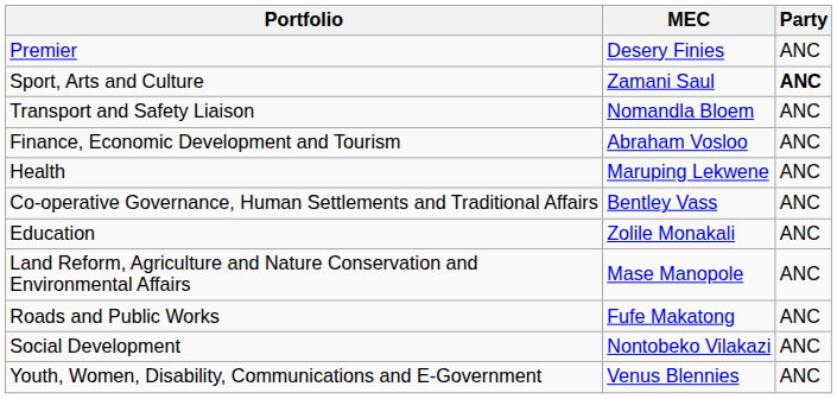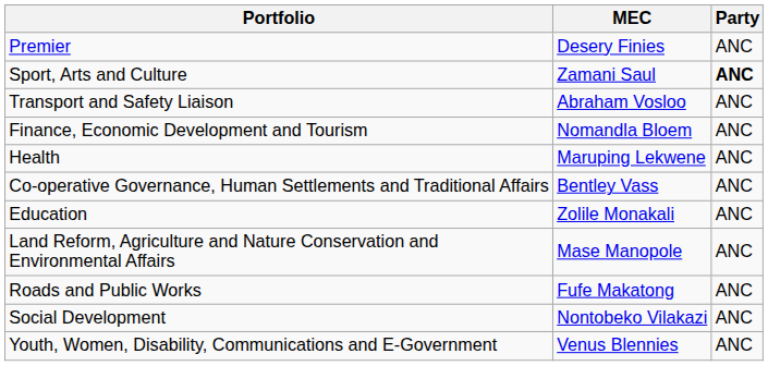 <table class="wikitable">
 <tr>
 <th><strong>Portfolio</strong></th>
 <th><strong>MEC</strong></th>
 <th>Party</th>
 </tr>
 <tr>
 <td><a href='#'>Premier</a></td>
 <td><a href='#'>Desery Finies</a></td>
 <td>ANC</td>
 </tr>
 <tr>
 <td>Sport, Arts and Culture</td>
 <td><a href='#'>Zamani Saul</a></td>
 <td><strong>ANC</strong></td>
 </tr>
 <tr>
 <td>Transport and Safety Liaison</td>
-<td><a href='#'>Nomandla Bloem</a></td>
+<td><a href='#'>Abraham Vosloo</a></td>
 <td>ANC</td>
 </tr>
 <tr>
 <td>Finance, Economic Development and Tourism</td>
-<td><a href='#'>Abraham Vosloo</a></td>
+<td><a href='#'>Nomandla Bloem</a></td>
 <td>ANC</td>
 </tr>
 <tr>
 <td>Health</td>
 <td><a href='#'>Maruping Lekwene</a></td>
 <td>ANC</td>
 </tr>
 <tr>
 <td>Co-operative Governance, Human Settlements and Traditional Affairs</td>
 <td><a href='#'>Bentley Vass</a></td>
 <td>ANC</td>
 </tr>
 <tr>
 <td>Education</td>
 <td><a href='#'>Zolile Monakali</a></td>
 <td>ANC</td>
 </tr>
 <tr>
 <td>Land Reform, Agriculture and Nature Conservation and<br>Environmental Affairs</td>
 <td><a href='#'>Mase Manopole</a></td>
 <td>ANC</td>
 </tr>
 <tr>
 <td>Roads and Public Works</td>
 <td><a href='#'>Fufe Makatong</a></td>
 <td>ANC</td>
 </tr>
 <tr>
 <td>Social Development</td>
 <td><a href='#'>Nontobeko Vilakazi</a></td>
 <td>ANC</td>
 </tr>
 <tr>
 <td>Youth, Women, Disability, Communications and E-Government</td>
 <td><a href='#'>Venus Blennies</a></td>
 <td>ANC</td>
 </tr>
 </table>
